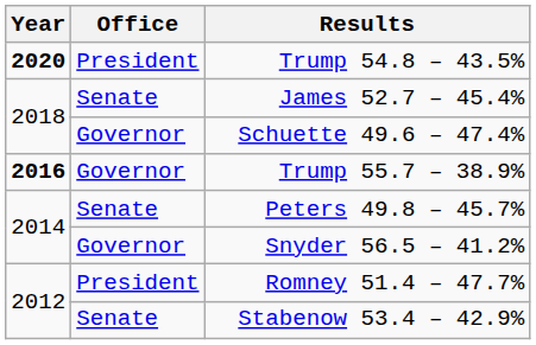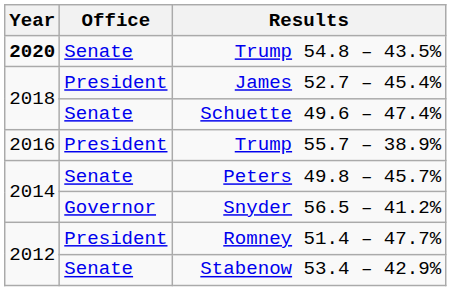 <table class=wikitable>
 <tr>
 <th width="30">Year</th>
 <th width="60">Office</th>
 <th width="180">Results</th>
 </tr>
 <tr>
 <td><strong>2020</strong></td>
-<td><a href='#'>President</a></td>
+<td><a href='#'>Senate</a></td>
 <td align="right" ><a href='#'>Trump</a> 54.8 – 43.5%</td>
 </tr>
 <tr>
 <td rowspan="2">2018</td>
-<td><a href='#'>Senate</a></td>
+<td><a href='#'>President</a></td>
 <td align="right" ><a href='#'>James</a> 52.7 – 45.4%</td>
 </tr>
 <tr>
-<td><a href='#'>Governor</a></td>
+<td><a href='#'>Senate</a></td>
 <td align="right" ><a href='#'>Schuette</a> 49.6 – 47.4%</td>
 </tr>
 <tr>
-<td><strong>2016</strong></td>
-<td><a href='#'>Governor</a></td>
+<td>2016</td>
+<td><a href='#'>President</a></td>
 <td align="right" ><a href='#'>Trump</a> 55.7 – 38.9%</td>
 </tr>
 <tr>
 <td rowspan="2">2014</td>
 <td><a href='#'>Senate</a></td>
 <td align="right" ><a href='#'>Peters</a> 49.8 – 45.7%</td>
 </tr>
 <tr>
 <td><a href='#'>Governor</a></td>
 <td align="right" ><a href='#'>Snyder</a> 56.5 – 41.2%</td>
 </tr>
 <tr>
 <td rowspan="2">2012</td>
 <td><a href='#'>President</a></td>
 <td align="right" ><a href='#'>Romney</a> 51.4 – 47.7%</td>
 </tr>
 <tr>
 <td><a href='#'>Senate</a></td>
 <td align="right" ><a href='#'>Stabenow</a> 53.4 – 42.9%</td>
 </tr>
 </table>
